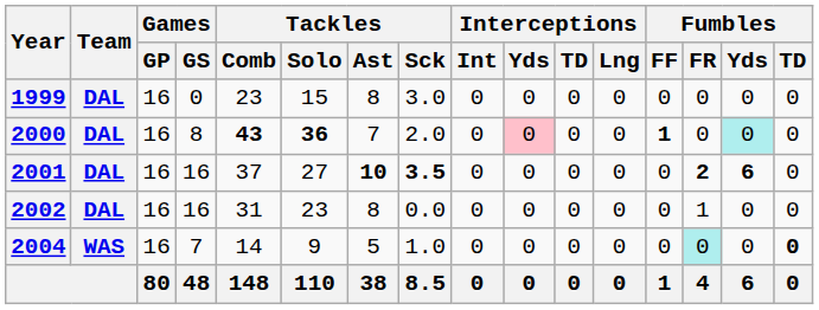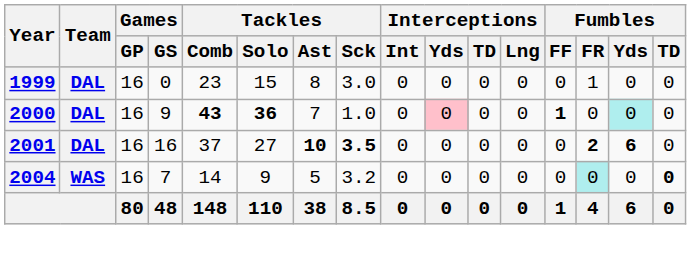 <table class="wikitable" style="text-align:center">
 <tr>
 <th rowspan="2">Year</th>
 <th rowspan="2">Team</th>
 <th colspan="2">Games</th>
 <th colspan="4">Tackles</th>
 <th colspan="4">Interceptions</th>
 <th colspan="4">Fumbles</th>
 </tr>
 <tr>
 <th>GP</th>
 <th>GS</th>
 <th>Comb</th>
 <th>Solo</th>
 <th>Ast</th>
 <th>Sck</th>
 <th>Int</th>
 <th>Yds</th>
 <th>TD</th>
 <th>Lng</th>
 <th>FF</th>
 <th>FR</th>
 <th>Yds</th>
 <th>TD</th>
 </tr>
 <tr>
 <th><a href='#'>1999</a></th>
 <th><a href='#'>DAL</a></th>
 <td>16</td>
 <td>0</td>
 <td>23</td>
 <td>15</td>
 <td>8</td>
 <td>3.0</td>
 <td>0</td>
 <td>0</td>
 <td>0</td>
 <td>0</td>
 <td>0</td>
-<td>0</td>
+<td>1</td>
 <td>0</td>
 <td>0</td>
 </tr>
 <tr>
 <th><a href='#'>2000</a></th>
 <th><a href='#'>DAL</a></th>
 <td>16</td>
-<td>8</td>
+<td>9</td>
 <td><strong>43</strong></td>
 <td><strong>36</strong></td>
 <td>7</td>
-<td>2.0</td>
+<td>1.0</td>
 <td>0</td>
 <td style="background: pink;">0</td>
 <td>0</td>
 <td>0</td>
 <td><strong>1</strong></td>
 <td>0</td>
 <td style="background: paleturquoise;">0</td>
 <td>0</td>
 </tr>
 <tr>
 <th><a href='#'>2001</a></th>
 <th><a href='#'>DAL</a></th>
 <td>16</td>
 <td>16</td>
 <td>37</td>
 <td>27</td>
 <td><strong>10</strong></td>
 <td><strong>3.5</strong></td>
 <td>0</td>
 <td>0</td>
 <td>0</td>
 <td>0</td>
 <td>0</td>
 <td><strong>2</strong></td>
 <td><strong>6</strong></td>
 <td>0</td>
 </tr>
 <tr>
-<th><a href='#'>2002</a></th>
-<th><a href='#'>DAL</a></th>
-<td>16</td>
-<td>16</td>
-<td>31</td>
-<td>23</td>
-<td>8</td>
-<td>0.0</td>
-<td>0</td>
-<td>0</td>
-<td>0</td>
-<td>0</td>
-<td>0</td>
-<td>1</td>
-<td>0</td>
-<td>0</td>
-</tr>
-<tr>
 <th><a href='#'>2004</a></th>
 <th><a href='#'>WAS</a></th>
 <td>16</td>
 <td>7</td>
 <td>14</td>
 <td>9</td>
 <td>5</td>
-<td>1.0</td>
+<td>3.2</td>
 <td>0</td>
 <td>0</td>
 <td>0</td>
 <td>0</td>
 <td>0</td>
 <td style="background: paleturquoise;">0</td>
 <td>0</td>
 <td><strong>0</strong></td>
 </tr>
 <tr>
 <th colspan="2"></th>
 <th>80</th>
 <th>48</th>
 <th>148</th>
 <th>110</th>
 <th>38</th>
 <th>8.5</th>
 <th>0</th>
 <th>0</th>
 <th>0</th>
 <th>0</th>
 <th>1</th>
 <th>4</th>
 <th>6</th>
 <th>0</th>
 </tr>
 </table>
